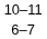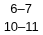 <table style="text-align:center">
 <tr>
 <th width=200></th>
 <th width=100></th>
 <th width=200></th>
 </tr>
 <tr>
 <td align=right></td>
-<td>10–11</td>
+<td>6–7</td>
 <td align=left><strong></strong></td>
 </tr>
 <tr>
 <td align=right></td>
-<td>6–7</td>
+<td>10–11</td>
 <td align=left><strong></strong></td>
 </tr>
 </table>
